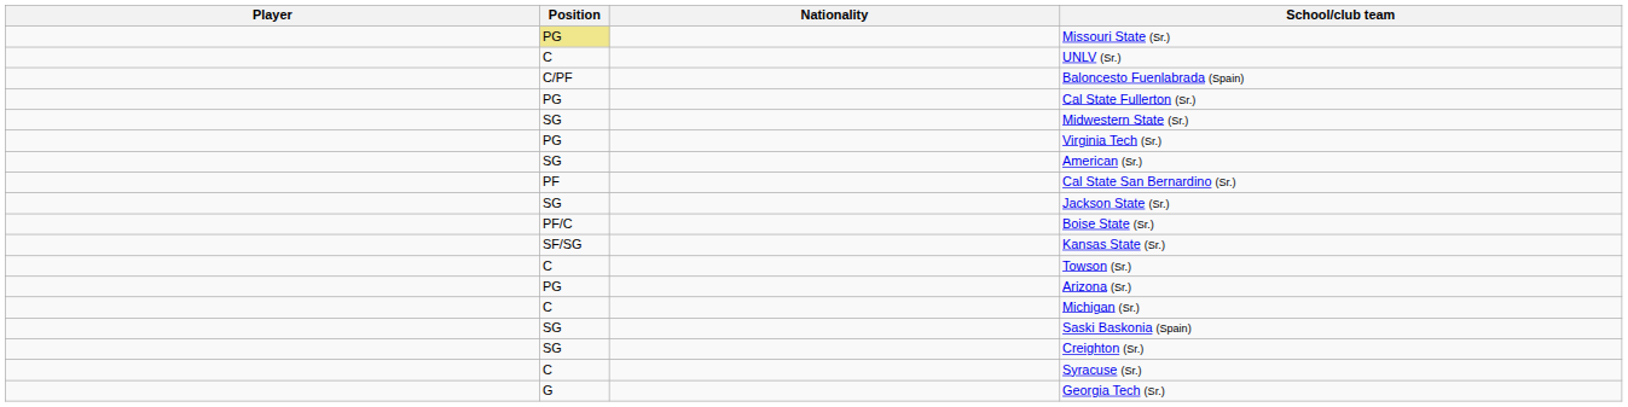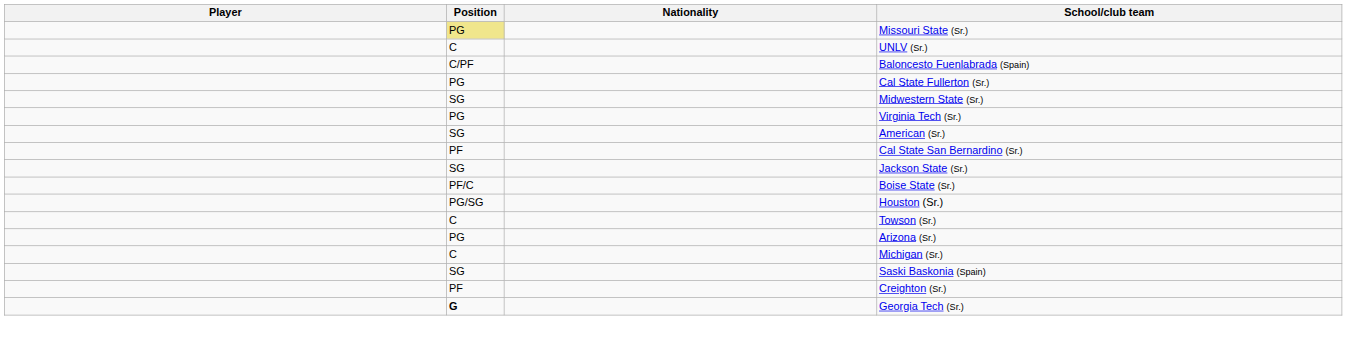 <table class="wikitable sortable sortable">
 <tr>
 <th style="width:19%;">Player</th>
 <th style="width:1%;">Position</th>
 <th style="width:16%;">Nationality</th>
 <th style="width:20%;">School/club team</th>
 </tr>
 <tr>
 <td></td>
 <td style="background: khaki;">PG</td>
 <td></td>
 <td><a href='#'>Missouri State</a> <small>(Sr.)</small></td>
 </tr>
 <tr>
 <td></td>
 <td>C</td>
 <td></td>
 <td><a href='#'>UNLV</a> <small>(Sr.)</small></td>
 </tr>
 <tr>
 <td></td>
 <td>C/PF</td>
 <td></td>
 <td><a href='#'>Baloncesto Fuenlabrada</a> <small>(Spain)</small></td>
 </tr>
 <tr>
 <td></td>
 <td>PG</td>
 <td></td>
 <td><a href='#'>Cal State Fullerton</a> <small>(Sr.)</small></td>
 </tr>
 <tr>
 <td></td>
 <td>SG</td>
 <td></td>
 <td><a href='#'>Midwestern State</a> <small>(Sr.)</small></td>
 </tr>
 <tr>
 <td></td>
 <td>PG</td>
 <td></td>
 <td><a href='#'>Virginia Tech</a> <small>(Sr.)</small></td>
 </tr>
 <tr>
 <td></td>
 <td>SG</td>
 <td></td>
 <td><a href='#'>American</a> <small>(Sr.)</small></td>
 </tr>
 <tr>
 <td></td>
 <td>PF</td>
 <td></td>
 <td><a href='#'>Cal State San Bernardino</a> <small>(Sr.)</small></td>
 </tr>
 <tr>
 <td></td>
 <td>SG</td>
 <td></td>
 <td><a href='#'>Jackson State</a> <small>(Sr.)</small></td>
 </tr>
 <tr>
 <td></td>
 <td>PF/C</td>
 <td></td>
 <td><a href='#'>Boise State</a> <small>(Sr.)</small></td>
 </tr>
 <tr>
 <td></td>
-<td>SF/SG</td>
-<td></td>
-<td><a href='#'>Kansas State</a> <small>(Sr.)</small></td>
+<td>PG/SG</td>
+<td><br></td>
+<td><a href='#'>Houston</a> (Sr.)</td>
 </tr>
 <tr>
 <td></td>
 <td>C</td>
 <td></td>
 <td><a href='#'>Towson</a> <small>(Sr.)</small></td>
 </tr>
 <tr>
 <td></td>
 <td>PG</td>
 <td></td>
 <td><a href='#'>Arizona</a> <small>(Sr.)</small></td>
 </tr>
 <tr>
 <td></td>
 <td>C</td>
 <td></td>
 <td><a href='#'>Michigan</a> <small>(Sr.)</small></td>
 </tr>
 <tr>
 <td></td>
 <td>SG</td>
 <td></td>
 <td><a href='#'>Saski Baskonia</a> <small>(Spain)</small></td>
 </tr>
 <tr>
 <td></td>
-<td>SG</td>
+<td>PF</td>
 <td></td>
 <td><a href='#'>Creighton</a> <small>(Sr.)</small></td>
 </tr>
 <tr>
 <td></td>
-<td>C</td>
-<td></td>
-<td><a href='#'>Syracuse</a> <small>(Sr.)</small></td>
-</tr>
-<tr>
-<td></td>
-<td>G</td>
+<td><strong>G</strong></td>
 <td></td>
 <td><a href='#'>Georgia Tech</a> <small>(Sr.)</small></td>
 </tr>
 </table>
